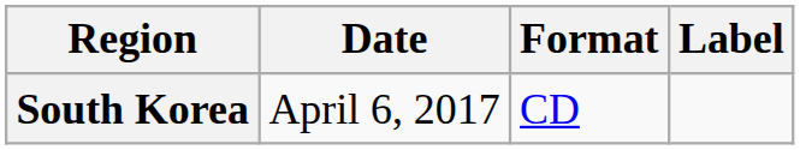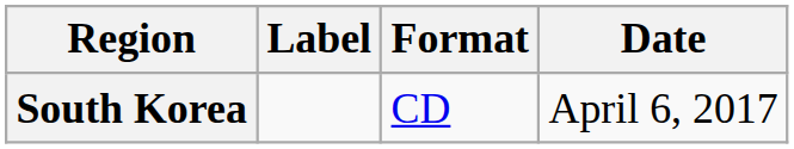 <table class="wikitable plainrowheaders">
 <tr>
 <th scope="col">Region</th>
+<th scope="col">Label</th>
+<th scope="col">Format</th>
 <th scope="col">Date</th>
-<th scope="col">Format</th>
-<th scope="col">Label</th>
 </tr>
 <tr>
 <th scope="row">South Korea</th>
+<td></td>
+<td><a href='#'>CD</a></td>
 <td>April 6, 2017</td>
-<td><a href='#'>CD</a></td>
-<td></td>
 </tr>
 </table>
